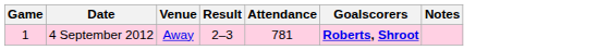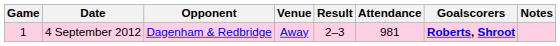 <table class="wikitable" style="text-align: center">
 <tr>
 <th>Game</th>
 <th>Date</th>
+<th>Opponent</th>
 <th>Venue</th>
 <th>Result</th>
 <th>Attendance</th>
 <th>Goalscorers</th>
 <th>Notes</th>
 </tr>
 <tr style="background: #ffd0e3;">
 <td align="center">1</td>
 <td>4 September 2012</td>
+<td><a href='#'>Dagenham & Redbridge</a></td>
 <td><a href='#'>Away</a></td>
 <td>2–3</td>
-<td>781</td>
+<td>981</td>
 <td><strong><a href='#'>Roberts</a>, <a href='#'>Shroot</a></strong></td>
 <td></td>
 </tr>
 </table>
